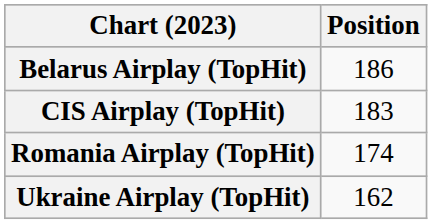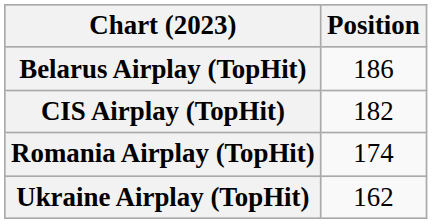 <table class="wikitable sortable plainrowheaders" style="text-align:center">
 <tr>
 <th scope="col">Chart (2023)</th>
 <th scope="col">Position</th>
 </tr>
 <tr>
 <th scope="row">Belarus Airplay (TopHit)</th>
 <td>186</td>
 </tr>
 <tr>
 <th scope="row">CIS Airplay (TopHit)</th>
-<td>183</td>
+<td>182</td>
 </tr>
 <tr>
 <th scope="row">Romania Airplay (TopHit)</th>
 <td>174</td>
 </tr>
 <tr>
 <th scope="row">Ukraine Airplay (TopHit)</th>
 <td>162</td>
 </tr>
 </table>
